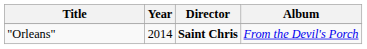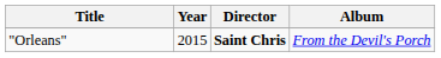 <table class="wikitable">
 <tr>
 <th style="width:175px;">Title</th>
 <th>Year</th>
 <th>Director</th>
 <th>Album</th>
 </tr>
 <tr>
 </tr>
 <tr>
 <td>"Orleans"</td>
-<td>2014</td>
+<td>2015</td>
 <td><strong>Saint Chris</strong></td>
 <td><em><a href='#'>From the Devil's Porch</a></em></td>
 </tr>
 </table>
